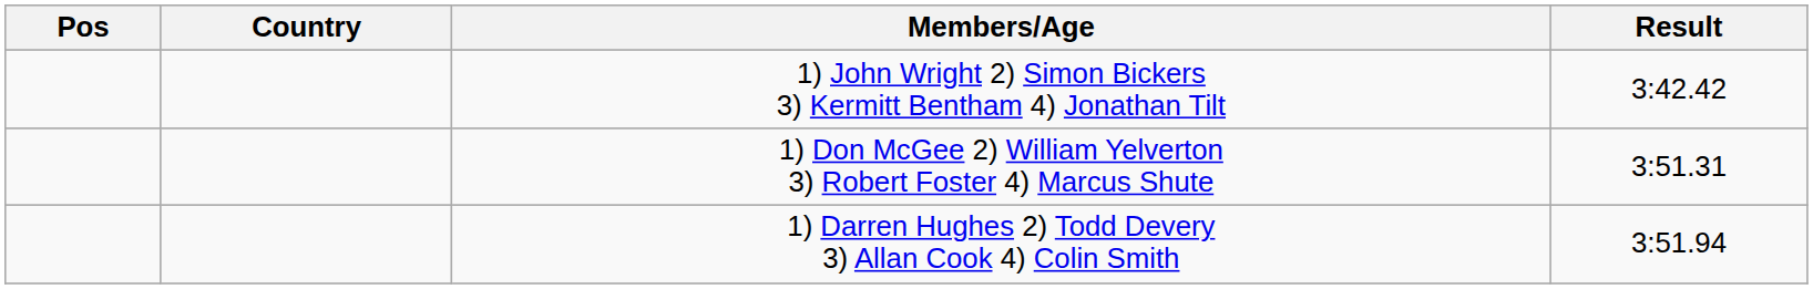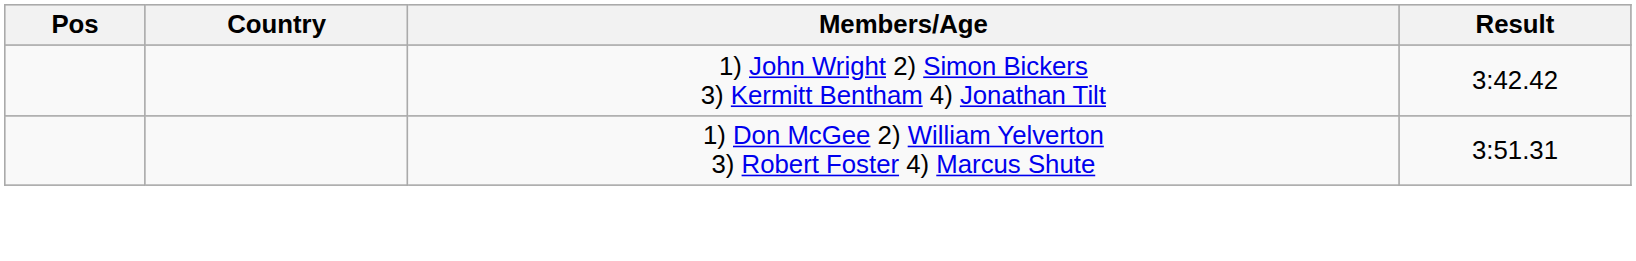 <table class="wikitable"  style="text-align:center; width:80%;">
 <tr>
 <th>Pos</th>
 <th>Country</th>
 <th>Members/Age</th>
 <th>Result</th>
 </tr>
 <tr>
 <td align=center></td>
 <td align=left></td>
 <td>1) <a href='#'>John Wright</a> 2) <a href='#'>Simon Bickers</a><br>3) <a href='#'>Kermitt Bentham</a> 4) <a href='#'>Jonathan Tilt</a></td>
 <td>3:42.42</td>
 </tr>
 <tr>
 <td align=center></td>
 <td align=left></td>
 <td>1) <a href='#'>Don McGee</a> 2) <a href='#'>William Yelverton</a><br>3) <a href='#'>Robert Foster</a> 4) <a href='#'>Marcus Shute</a></td>
 <td>3:51.31</td>
 </tr>
-<tr>
-<td align=center></td>
-<td align=left></td>
-<td>1) <a href='#'>Darren Hughes</a> 2) <a href='#'>Todd Devery</a><br>3) <a href='#'>Allan Cook</a> 4) <a href='#'>Colin Smith</a></td>
-<td>3:51.94</td>
-</tr>
 </table>
